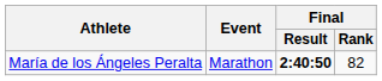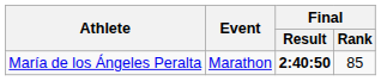 <table class="wikitable" style="font-size:90%">
 <tr>
 <th rowspan="2">Athlete</th>
 <th rowspan="2">Event</th>
 <th colspan="2">Final</th>
 </tr>
 <tr style="font-size:95%">
 <th>Result</th>
 <th>Rank</th>
 </tr>
 <tr align=center>
 <td align=left><a href='#'>María de los Ángeles Peralta</a></td>
 <td align=left><a href='#'>Marathon</a></td>
 <td><strong>2:40:50</strong></td>
-<td>82</td>
+<td>85</td>
 </tr>
 </table>
